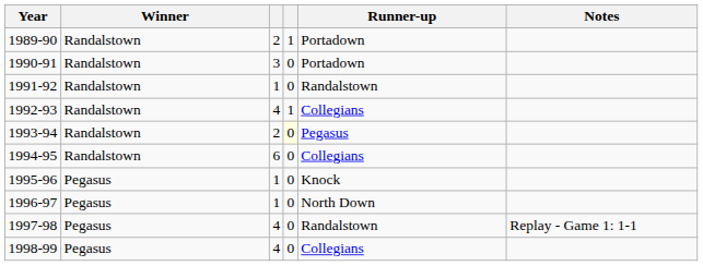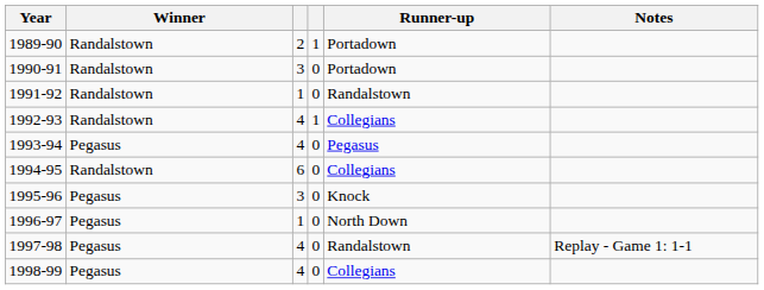 <table class="wikitable">
 <tr>
 <th>Year</th>
 <th>Winner</th>
 <th></th>
 <th></th>
 <th>Runner-up</th>
 <th>Notes</th>
 </tr>
 <tr>
 <td align="center">1989-90</td>
 <td width=220>Randalstown</td>
 <td align="center">2</td>
 <td align="center">1</td>
 <td width=220>Portadown</td>
 <td width=200></td>
 </tr>
 <tr>
 <td align="center">1990-91</td>
 <td>Randalstown</td>
 <td align="center">3</td>
 <td align="center">0</td>
 <td>Portadown</td>
 <td></td>
 </tr>
 <tr>
 <td align="center">1991-92</td>
 <td>Randalstown</td>
 <td align="center">1</td>
 <td align="center">0</td>
 <td>Randalstown</td>
 <td></td>
 </tr>
 <tr>
 <td align="center">1992-93</td>
 <td>Randalstown</td>
 <td align="center">4</td>
 <td align="center">1</td>
 <td><a href='#'>Collegians</a></td>
 <td></td>
 </tr>
 <tr>
 <td align="center">1993-94</td>
-<td>Randalstown</td>
-<td align="center">2</td>
-<td align="center" style="background: lightyellow;">0</td>
+<td>Pegasus</td>
+<td align="center">4</td>
+<td align="center">0</td>
 <td><a href='#'>Pegasus</a></td>
 <td></td>
 </tr>
 <tr>
 <td align="center">1994-95</td>
 <td>Randalstown</td>
 <td align="center">6</td>
 <td align="center">0</td>
 <td><a href='#'>Collegians</a></td>
 <td></td>
 </tr>
 <tr>
 <td align="center">1995-96</td>
 <td>Pegasus</td>
-<td align="center">1</td>
+<td align="center">3</td>
 <td align="center">0</td>
 <td>Knock</td>
 <td></td>
 </tr>
 <tr>
 <td align="center">1996-97</td>
 <td>Pegasus</td>
 <td align="center">1</td>
 <td align="center">0</td>
 <td>North Down</td>
 <td></td>
 </tr>
 <tr>
 <td align="center">1997-98</td>
 <td>Pegasus</td>
 <td align="center">4</td>
 <td align="center">0</td>
 <td>Randalstown</td>
 <td>Replay - Game 1: 1-1</td>
 </tr>
 <tr>
 <td align="center">1998-99</td>
 <td>Pegasus</td>
 <td align="center">4</td>
 <td align="center">0</td>
 <td><a href='#'>Collegians</a></td>
 <td></td>
 </tr>
 </table>
